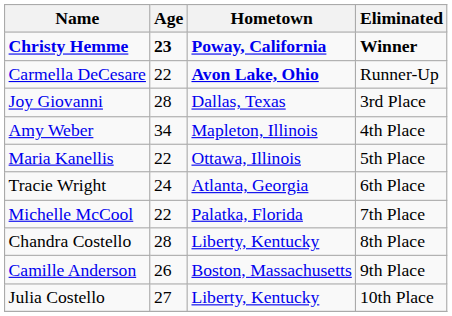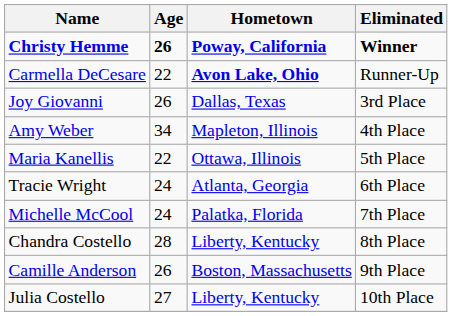 <table class="wikitable sortable">
 <tr>
 <th>Name</th>
 <th>Age</th>
 <th>Hometown</th>
 <th>Eliminated</th>
 </tr>
 <tr>
 <td><strong><a href='#'>Christy Hemme</a></strong></td>
-<td><strong>23</strong></td>
+<td><strong>26</strong></td>
 <td><strong><a href='#'>Poway, California</a></strong></td>
 <td><strong>Winner</strong></td>
 </tr>
 <tr>
 <td><a href='#'>Carmella DeCesare</a></td>
 <td>22</td>
 <td><strong><a href='#'>Avon Lake, Ohio</a></strong></td>
 <td>Runner-Up</td>
 </tr>
 <tr>
 <td><a href='#'>Joy Giovanni</a></td>
-<td>28</td>
+<td>26</td>
 <td><a href='#'>Dallas, Texas</a></td>
 <td>3rd Place</td>
 </tr>
 <tr>
 <td><a href='#'>Amy Weber</a></td>
 <td>34</td>
 <td><a href='#'>Mapleton, Illinois</a></td>
 <td>4th Place</td>
 </tr>
 <tr>
 <td><a href='#'>Maria Kanellis</a></td>
 <td>22</td>
 <td><a href='#'>Ottawa, Illinois</a></td>
 <td>5th Place</td>
 </tr>
 <tr>
 <td>Tracie Wright</td>
 <td>24</td>
 <td><a href='#'>Atlanta, Georgia</a></td>
 <td>6th Place</td>
 </tr>
 <tr>
 <td><a href='#'>Michelle McCool</a></td>
-<td>22</td>
+<td>24</td>
 <td><a href='#'>Palatka, Florida</a></td>
 <td>7th Place</td>
 </tr>
 <tr>
 <td>Chandra Costello</td>
 <td>28</td>
 <td><a href='#'>Liberty, Kentucky</a></td>
 <td>8th Place</td>
 </tr>
 <tr>
 <td><a href='#'>Camille Anderson</a></td>
 <td>26</td>
 <td><a href='#'>Boston, Massachusetts</a></td>
 <td>9th Place</td>
 </tr>
 <tr>
 <td>Julia Costello</td>
 <td>27</td>
 <td><a href='#'>Liberty, Kentucky</a></td>
 <td>10th Place</td>
 </tr>
 <tr>
 </tr>
 </table>
